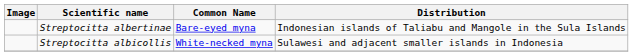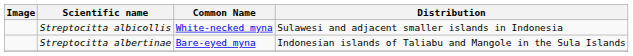 <table class="wikitable">
 <tr>
 <th>Image</th>
 <th>Scientific name</th>
 <th>Common Name</th>
 <th>Distribution</th>
 </tr>
 <tr>
 <td></td>
+<td><em>Streptocitta albicollis</em></td>
+<td><a href='#'>White-necked myna</a></td>
+<td>Sulawesi and adjacent smaller islands in Indonesia</td>
+</tr>
+<tr>
+<td></td>
 <td><em>Streptocitta albertinae</em></td>
 <td><a href='#'>Bare-eyed myna</a></td>
 <td>Indonesian islands of Taliabu and Mangole in the Sula Islands</td>
 </tr>
 <tr>
-<td></td>
-<td><em>Streptocitta albicollis</em></td>
-<td><a href='#'>White-necked myna</a></td>
-<td>Sulawesi and adjacent smaller islands in Indonesia</td>
-</tr>
-<tr>
 </tr>
 </table>
